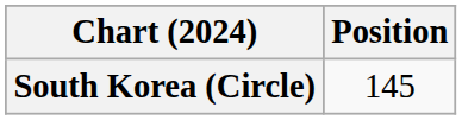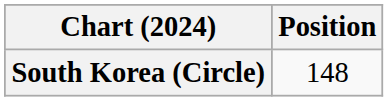 <table class="wikitable plainrowheaders" style="text-align:center">
 <tr>
 <th scope="col">Chart (2024)</th>
 <th scope="col">Position</th>
 </tr>
 <tr>
 <th scope="row">South Korea (Circle)</th>
-<td>145</td>
+<td>148</td>
 </tr>
 </table>
